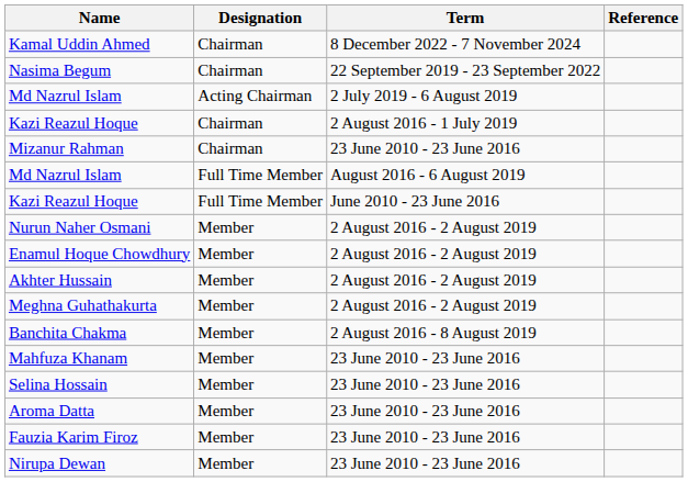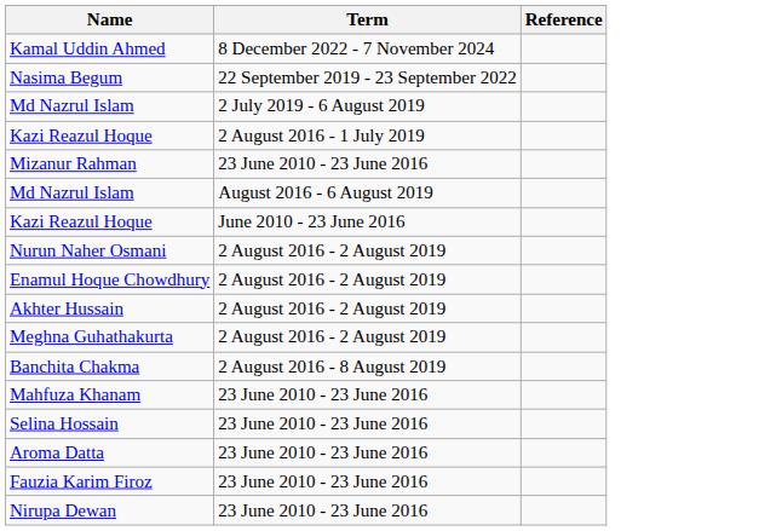 <table class="wikitable">
 <tr>
 <th>Name</th>
-<th>Designation</th>
 <th>Term</th>
 <th>Reference</th>
 </tr>
 <tr>
 <td><a href='#'>Kamal Uddin Ahmed</a></td>
-<td>Chairman</td>
 <td>8 December 2022 - 7 November 2024</td>
 <td></td>
 </tr>
 <tr>
 <td><a href='#'>Nasima Begum</a></td>
-<td>Chairman</td>
 <td>22 September 2019 - 23 September 2022</td>
 <td></td>
 </tr>
 <tr>
 <td><a href='#'>Md Nazrul Islam</a></td>
-<td>Acting Chairman</td>
 <td>2 July 2019 - 6 August 2019</td>
 <td></td>
 </tr>
 <tr>
 <td><a href='#'>Kazi Reazul Hoque</a></td>
-<td>Chairman</td>
 <td>2 August 2016 - 1 July 2019</td>
 <td></td>
 </tr>
 <tr>
 <td><a href='#'>Mizanur Rahman</a></td>
-<td>Chairman</td>
 <td>23 June 2010 - 23 June 2016</td>
 <td></td>
 </tr>
 <tr>
 <td><a href='#'>Md Nazrul Islam</a></td>
-<td>Full Time Member</td>
 <td>August 2016 - 6 August 2019</td>
 <td></td>
 </tr>
 <tr>
 <td><a href='#'>Kazi Reazul Hoque</a></td>
-<td>Full Time Member</td>
 <td>June 2010 - 23 June 2016</td>
 <td></td>
 </tr>
 <tr>
 <td><a href='#'>Nurun Naher Osmani</a></td>
-<td>Member</td>
 <td>2 August 2016 - 2 August 2019</td>
 <td></td>
 </tr>
 <tr>
 <td><a href='#'>Enamul Hoque Chowdhury</a></td>
-<td>Member</td>
 <td>2 August 2016 - 2 August 2019</td>
 <td></td>
 </tr>
 <tr>
 <td><a href='#'>Akhter Hussain</a></td>
-<td>Member</td>
 <td>2 August 2016 - 2 August 2019</td>
 <td></td>
 </tr>
 <tr>
 <td><a href='#'>Meghna Guhathakurta</a></td>
-<td>Member</td>
 <td>2 August 2016 - 2 August 2019</td>
 <td></td>
 </tr>
 <tr>
 <td><a href='#'>Banchita Chakma</a></td>
-<td>Member</td>
 <td>2 August 2016 - 8 August 2019</td>
 <td></td>
 </tr>
 <tr>
 <td><a href='#'>Mahfuza Khanam</a></td>
-<td>Member</td>
 <td>23 June 2010 - 23 June 2016</td>
 <td></td>
 </tr>
 <tr>
 <td><a href='#'>Selina Hossain</a></td>
-<td>Member</td>
 <td>23 June 2010 - 23 June 2016</td>
 <td></td>
 </tr>
 <tr>
 <td><a href='#'>Aroma Datta</a></td>
-<td>Member</td>
 <td>23 June 2010 - 23 June 2016</td>
 <td></td>
 </tr>
 <tr>
 <td><a href='#'>Fauzia Karim Firoz</a></td>
-<td>Member</td>
 <td>23 June 2010 - 23 June 2016</td>
 <td></td>
 </tr>
 <tr>
 <td><a href='#'>Nirupa Dewan</a></td>
-<td>Member</td>
 <td>23 June 2010 - 23 June 2016</td>
 <td></td>
 </tr>
 </table>
